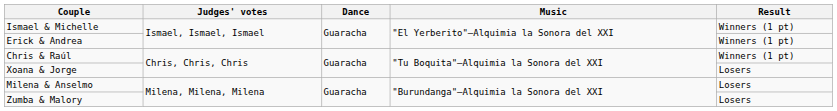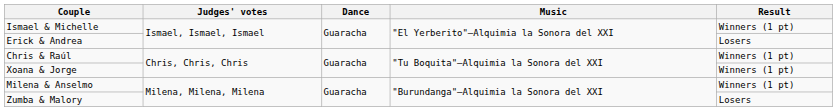 <table class="wikitable sortable" style="width:95%; white-space:nowrap">
 <tr>
 <th>Couple</th>
 <th>Judges' votes</th>
 <th>Dance</th>
 <th>Music</th>
 <th>Result</th>
 </tr>
 <tr>
 <td>Ismael & Michelle</td>
 <td rowspan="2">Ismael, Ismael, Ismael</td>
 <td rowspan="2">Guaracha</td>
 <td rowspan="2">"El Yerberito"—Alquimia la Sonora del XXI</td>
 <td>Winners (1 pt)</td>
 </tr>
 <tr>
 <td>Erick & Andrea</td>
-<td>Winners (1 pt)</td>
+<td>Losers</td>
 </tr>
 <tr>
 <td>Chris & Raúl</td>
 <td rowspan="2">Chris, Chris, Chris</td>
 <td rowspan="2">Guaracha</td>
 <td rowspan="2">"Tu Boquita"—Alquimia la Sonora del XXI</td>
 <td>Winners (1 pt)</td>
 </tr>
 <tr>
 <td>Xoana & Jorge</td>
-<td>Losers</td>
+<td>Winners (1 pt)</td>
 </tr>
 <tr>
 <td>Milena & Anselmo</td>
 <td rowspan="2">Milena, Milena, Milena</td>
 <td rowspan="2">Guaracha</td>
 <td rowspan="2">"Burundanga"—Alquimia la Sonora del XXI</td>
-<td>Losers</td>
+<td>Winners (1 pt)</td>
 </tr>
 <tr>
 <td>Zumba & Malory</td>
 <td>Losers</td>
 </tr>
 </table>
